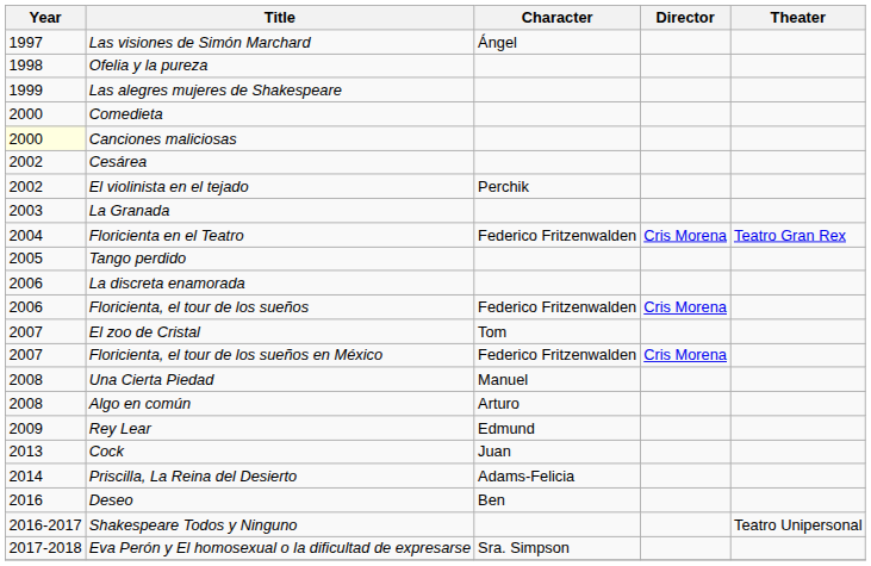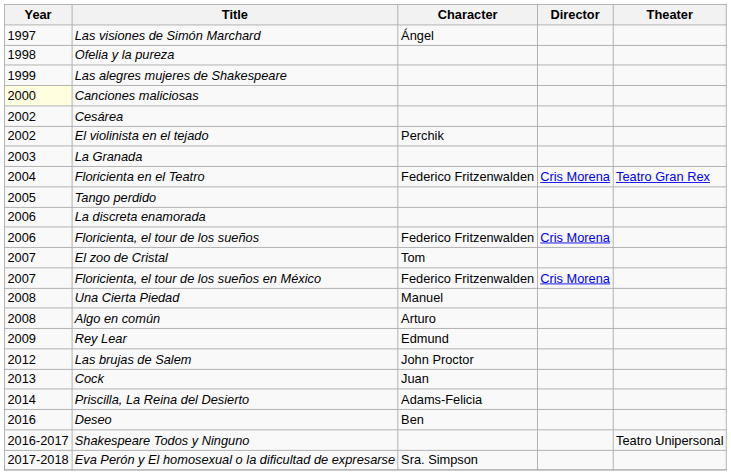 <table class="wikitable" style="font-size: 90%;">
 <tr>
 <th>Year</th>
 <th>Title</th>
 <th>Character</th>
 <th>Director</th>
 <th>Theater</th>
 </tr>
 <tr>
 <td>1997</td>
 <td><em>Las visiones de Simón Marchard</em></td>
 <td>Ángel</td>
 <td></td>
 <td></td>
 </tr>
 <tr>
 <td>1998</td>
 <td><em>Ofelia y la pureza</em></td>
 <td></td>
 <td></td>
 <td></td>
 </tr>
 <tr>
 <td>1999</td>
 <td><em>Las alegres mujeres de Shakespeare</em></td>
-<td></td>
-<td></td>
-<td></td>
-</tr>
-<tr>
-<td>2000</td>
-<td><em>Comedieta</em></td>
 <td></td>
 <td></td>
 <td></td>
 </tr>
 <tr>
 <td style="background: lightyellow;">2000</td>
 <td><em>Canciones maliciosas</em></td>
 <td></td>
 <td></td>
 <td></td>
 </tr>
 <tr>
 <td>2002</td>
 <td><em>Cesárea</em></td>
 <td></td>
 <td></td>
 <td></td>
 </tr>
 <tr>
 <td>2002</td>
 <td><em>El violinista en el tejado</em></td>
 <td>Perchik</td>
 <td></td>
 <td></td>
 </tr>
 <tr>
 <td>2003</td>
 <td><em>La Granada</em></td>
 <td></td>
 <td></td>
 <td></td>
 </tr>
 <tr>
 <td>2004</td>
 <td><em>Floricienta en el Teatro</em></td>
 <td>Federico Fritzenwalden</td>
 <td><a href='#'>Cris Morena</a></td>
 <td><a href='#'>Teatro Gran Rex</a></td>
 </tr>
 <tr>
 <td>2005</td>
 <td><em>Tango perdido</em></td>
 <td></td>
 <td></td>
 <td></td>
 </tr>
 <tr>
 <td>2006</td>
 <td><em>La discreta enamorada</em></td>
 <td></td>
 <td></td>
 <td></td>
 </tr>
 <tr>
 <td>2006</td>
 <td><em>Floricienta, el tour de los sueños</em></td>
 <td>Federico Fritzenwalden</td>
 <td><a href='#'>Cris Morena</a></td>
 <td></td>
 </tr>
 <tr>
 <td>2007</td>
 <td><em>El zoo de Cristal</em></td>
 <td>Tom</td>
 <td></td>
 <td></td>
 </tr>
 <tr>
 <td>2007</td>
 <td><em>Floricienta, el tour de los sueños en México</em></td>
 <td>Federico Fritzenwalden</td>
 <td><a href='#'>Cris Morena</a></td>
 <td></td>
 </tr>
 <tr>
 <td>2008</td>
 <td><em>Una Cierta Piedad</em></td>
 <td>Manuel</td>
 <td></td>
 <td></td>
 </tr>
 <tr>
 <td>2008</td>
 <td><em>Algo en común</em></td>
 <td>Arturo</td>
 <td></td>
 <td></td>
 </tr>
 <tr>
 <td>2009</td>
 <td><em>Rey Lear</em></td>
 <td>Edmund</td>
 <td></td>
 <td></td>
 </tr>
 <tr>
+<td>2012</td>
+<td><em>Las brujas de Salem</em></td>
+<td>John Proctor</td>
+<td></td>
+<td></td>
+</tr>
+<tr>
 <td>2013</td>
 <td><em>Cock</em></td>
 <td>Juan</td>
 <td></td>
 <td></td>
 </tr>
 <tr>
 <td>2014</td>
 <td><em>Priscilla, La Reina del Desierto</em></td>
 <td>Adams-Felicia</td>
 <td></td>
 <td></td>
 </tr>
 <tr>
 <td>2016</td>
 <td><em>Deseo</em></td>
 <td>Ben</td>
 <td></td>
 <td></td>
 </tr>
 <tr>
 <td>2016-2017</td>
 <td><em>Shakespeare Todos y Ninguno</em></td>
 <td></td>
 <td></td>
 <td>Teatro Unipersonal</td>
 </tr>
 <tr>
 <td>2017-2018</td>
 <td><em>Eva Perón y El homosexual o la dificultad de expresarse</em></td>
 <td>Sra. Simpson</td>
 <td></td>
 <td></td>
 </tr>
 <tr>
 </tr>
 </table>
